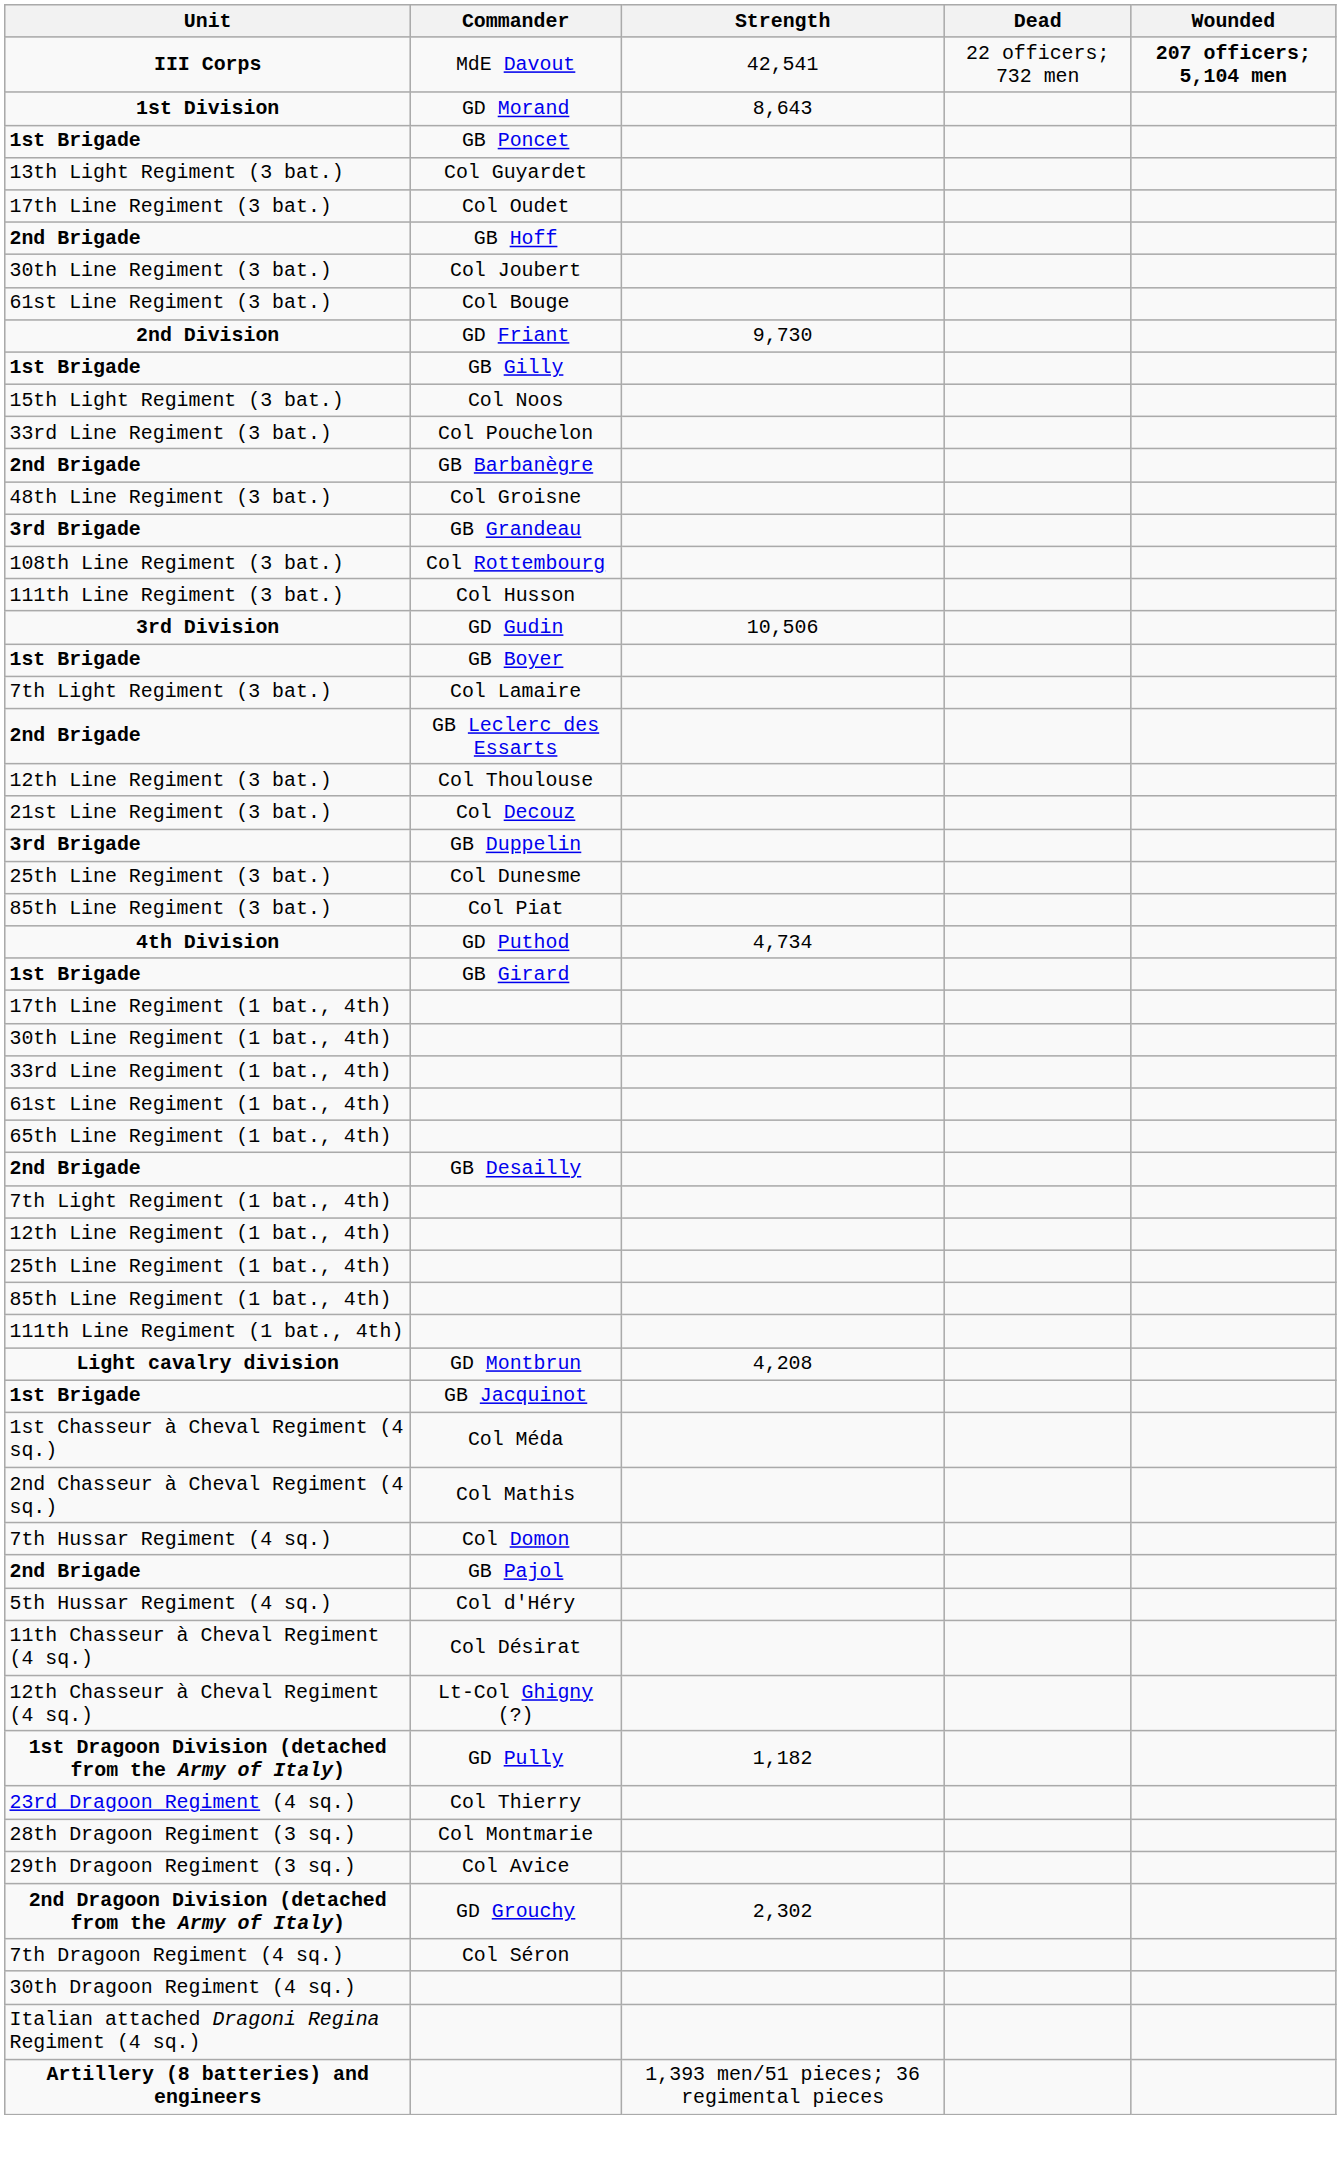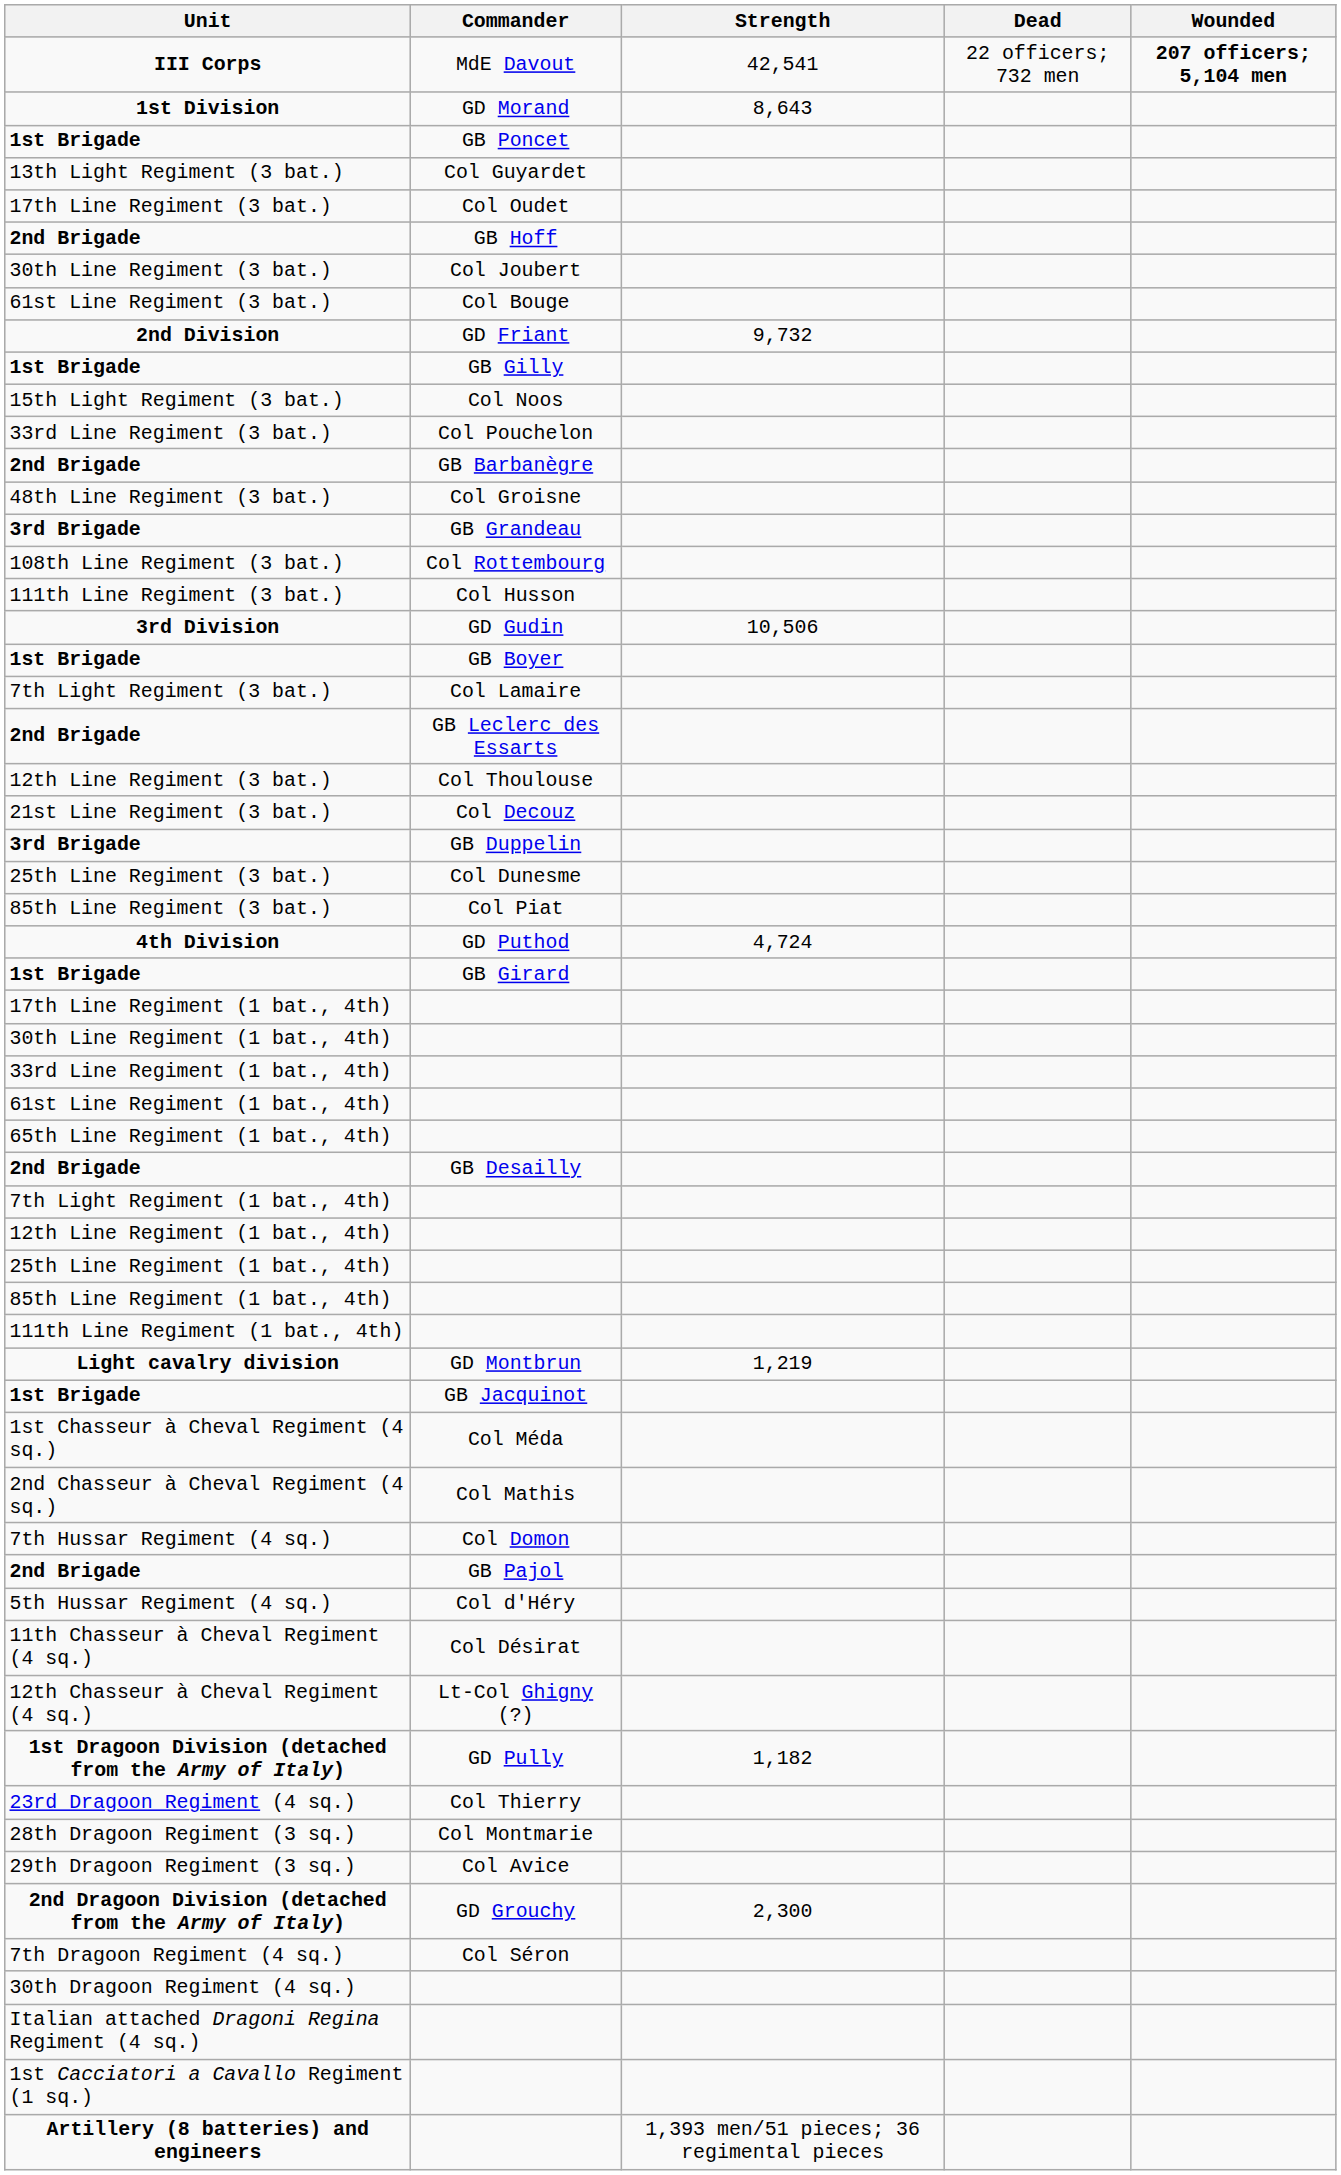 <table class="wikitable">
 <tr>
 <th>Unit</th>
 <th>Commander</th>
 <th>Strength</th>
 <th>Dead</th>
 <th>Wounded</th>
 </tr>
 <tr>
 <th style="background:#f9f9f9;">III Corps</th>
 <td style="text-align:center;">MdE <a href='#'>Davout</a></td>
 <td style="text-align:center;">42,541</td>
 <td style="text-align:center;">22 officers; 732 men</td>
 <td style="text-align:center;"><strong>207 officers; 5,104 men</strong></td>
 </tr>
 <tr>
 <th style="background:#f9f9f9;">1st Division</th>
 <td style="text-align:center;">GD <a href='#'>Morand</a></td>
 <td style="text-align:center;">8,643</td>
 <td style="text-align:center;"></td>
 <td style="text-align:center;"></td>
 </tr>
 <tr>
 <td><strong>1st Brigade</strong></td>
 <td style="text-align:center;">GB <a href='#'>Poncet</a></td>
 <td style="text-align:center;"></td>
 <td style="text-align:center;"></td>
 <td style="text-align:center;"></td>
 </tr>
 <tr>
 <td>13th Light Regiment (3 bat.)</td>
 <td style="text-align:center;">Col Guyardet</td>
 <td style="text-align:center;"></td>
 <td style="text-align:center;"></td>
 <td style="text-align:center;"></td>
 </tr>
 <tr>
 <td>17th Line Regiment (3 bat.)</td>
 <td style="text-align:center;">Col Oudet</td>
 <td style="text-align:center;"></td>
 <td style="text-align:center;"></td>
 <td style="text-align:center;"></td>
 </tr>
 <tr>
 <td><strong>2nd Brigade</strong></td>
 <td style="text-align:center;">GB <a href='#'>Hoff</a></td>
 <td style="text-align:center;"></td>
 <td style="text-align:center;"></td>
 <td style="text-align:center;"></td>
 </tr>
 <tr>
 <td>30th Line Regiment (3 bat.)</td>
 <td style="text-align:center;">Col Joubert</td>
 <td style="text-align:center;"></td>
 <td style="text-align:center;"></td>
 <td style="text-align:center;"></td>
 </tr>
 <tr>
 <td>61st Line Regiment (3 bat.)</td>
 <td style="text-align:center;">Col Bouge</td>
 <td style="text-align:center;"></td>
 <td style="text-align:center;"></td>
 <td style="text-align:center;"></td>
 </tr>
 <tr>
 <th style="background:#f9f9f9;">2nd Division</th>
 <td style="text-align:center;">GD <a href='#'>Friant</a></td>
-<td style="text-align:center;">9,730</td>
+<td style="text-align:center;">9,732</td>
 <td style="text-align:center;"></td>
 <td style="text-align:center;"></td>
 </tr>
 <tr>
 <td><strong>1st Brigade</strong></td>
 <td style="text-align:center;">GB <a href='#'>Gilly</a></td>
 <td style="text-align:center;"></td>
 <td style="text-align:center;"></td>
 <td style="text-align:center;"></td>
 </tr>
 <tr>
 <td>15th Light Regiment (3 bat.)</td>
 <td style="text-align:center;">Col Noos</td>
 <td style="text-align:center;"></td>
 <td style="text-align:center;"></td>
 <td style="text-align:center;"></td>
 </tr>
 <tr>
 <td>33rd Line Regiment (3 bat.)</td>
 <td style="text-align:center;">Col Pouchelon</td>
 <td style="text-align:center;"></td>
 <td style="text-align:center;"></td>
 <td style="text-align:center;"></td>
 </tr>
 <tr>
 <td><strong>2nd Brigade</strong></td>
 <td style="text-align:center;">GB <a href='#'>Barbanègre</a></td>
 <td style="text-align:center;"></td>
 <td style="text-align:center;"></td>
 <td style="text-align:center;"></td>
 </tr>
 <tr>
 <td>48th Line Regiment (3 bat.)</td>
 <td style="text-align:center;">Col Groisne</td>
 <td style="text-align:center;"></td>
 <td style="text-align:center;"></td>
 <td style="text-align:center;"></td>
 </tr>
 <tr>
 <td><strong>3rd Brigade</strong></td>
 <td style="text-align:center;">GB <a href='#'>Grandeau</a></td>
 <td style="text-align:center;"></td>
 <td style="text-align:center;"></td>
 <td style="text-align:center;"></td>
 </tr>
 <tr>
 <td>108th Line Regiment (3 bat.)</td>
 <td style="text-align:center;">Col <a href='#'>Rottembourg</a></td>
 <td style="text-align:center;"></td>
 <td style="text-align:center;"></td>
 <td style="text-align:center;"></td>
 </tr>
 <tr>
 <td>111th Line Regiment (3 bat.)</td>
 <td style="text-align:center;">Col Husson</td>
 <td style="text-align:center;"></td>
 <td style="text-align:center;"></td>
 <td style="text-align:center;"></td>
 </tr>
 <tr>
 <th style="background:#f9f9f9;">3rd Division</th>
 <td style="text-align:center;">GD <a href='#'>Gudin</a></td>
 <td style="text-align:center;">10,506</td>
 <td style="text-align:center;"></td>
 <td style="text-align:center;"></td>
 </tr>
 <tr>
 <td><strong>1st Brigade</strong></td>
 <td style="text-align:center;">GB <a href='#'>Boyer</a></td>
 <td style="text-align:center;"></td>
 <td style="text-align:center;"></td>
 <td style="text-align:center;"></td>
 </tr>
 <tr>
 <td>7th Light Regiment (3 bat.)</td>
 <td style="text-align:center;">Col Lamaire</td>
 <td style="text-align:center;"></td>
 <td style="text-align:center;"></td>
 <td style="text-align:center;"></td>
 </tr>
 <tr>
 <td><strong>2nd Brigade</strong></td>
 <td style="text-align:center;">GB <a href='#'>Leclerc des Essarts</a></td>
 <td style="text-align:center;"></td>
 <td style="text-align:center;"></td>
 <td style="text-align:center;"></td>
 </tr>
 <tr>
 <td>12th Line Regiment (3 bat.)</td>
 <td style="text-align:center;">Col Thoulouse</td>
 <td style="text-align:center;"></td>
 <td style="text-align:center;"></td>
 <td style="text-align:center;"></td>
 </tr>
 <tr>
 <td>21st Line Regiment (3 bat.)</td>
 <td style="text-align:center;">Col <a href='#'>Decouz</a></td>
 <td style="text-align:center;"></td>
 <td style="text-align:center;"></td>
 <td style="text-align:center;"></td>
 </tr>
 <tr>
 <td><strong>3rd Brigade</strong></td>
 <td style="text-align:center;">GB <a href='#'>Duppelin</a></td>
 <td style="text-align:center;"></td>
 <td style="text-align:center;"></td>
 <td style="text-align:center;"></td>
 </tr>
 <tr>
 <td>25th Line Regiment (3 bat.)</td>
 <td style="text-align:center;">Col Dunesme</td>
 <td style="text-align:center;"></td>
 <td style="text-align:center;"></td>
 <td style="text-align:center;"></td>
 </tr>
 <tr>
 <td>85th Line Regiment (3 bat.)</td>
 <td style="text-align:center;">Col Piat</td>
 <td style="text-align:center;"></td>
 <td style="text-align:center;"></td>
 <td style="text-align:center;"></td>
 </tr>
 <tr>
 <th style="background:#f9f9f9;">4th Division</th>
 <td style="text-align:center;">GD <a href='#'>Puthod</a></td>
-<td style="text-align:center;">4,734</td>
+<td style="text-align:center;">4,724</td>
 <td style="text-align:center;"></td>
 <td style="text-align:center;"></td>
 </tr>
 <tr>
 <td><strong>1st Brigade</strong></td>
 <td style="text-align:center;">GB <a href='#'>Girard</a></td>
 <td style="text-align:center;"></td>
 <td style="text-align:center;"></td>
 <td style="text-align:center;"></td>
 </tr>
 <tr>
 <td>17th Line Regiment (1 bat., 4th)</td>
 <td style="text-align:center;"></td>
 <td style="text-align:center;"></td>
 <td style="text-align:center;"></td>
 <td style="text-align:center;"></td>
 </tr>
 <tr>
 <td>30th Line Regiment (1 bat., 4th)</td>
 <td style="text-align:center;"></td>
 <td style="text-align:center;"></td>
 <td style="text-align:center;"></td>
 <td style="text-align:center;"></td>
 </tr>
 <tr>
 <td>33rd Line Regiment (1 bat., 4th)</td>
 <td style="text-align:center;"></td>
 <td style="text-align:center;"></td>
 <td style="text-align:center;"></td>
 <td style="text-align:center;"></td>
 </tr>
 <tr>
 <td>61st Line Regiment (1 bat., 4th)</td>
 <td style="text-align:center;"></td>
 <td style="text-align:center;"></td>
 <td style="text-align:center;"></td>
 <td style="text-align:center;"></td>
 </tr>
 <tr>
 <td>65th Line Regiment (1 bat., 4th)</td>
 <td style="text-align:center;"></td>
 <td style="text-align:center;"></td>
 <td style="text-align:center;"></td>
 <td style="text-align:center;"></td>
 </tr>
 <tr>
 <td><strong>2nd Brigade</strong></td>
 <td style="text-align:center;">GB <a href='#'>Desailly</a></td>
 <td style="text-align:center;"></td>
 <td style="text-align:center;"></td>
 <td style="text-align:center;"></td>
 </tr>
 <tr>
 <td>7th Light Regiment (1 bat., 4th)</td>
 <td style="text-align:center;"></td>
 <td style="text-align:center;"></td>
 <td style="text-align:center;"></td>
 <td style="text-align:center;"></td>
 </tr>
 <tr>
 <td>12th Line Regiment (1 bat., 4th)</td>
 <td style="text-align:center;"></td>
 <td style="text-align:center;"></td>
 <td style="text-align:center;"></td>
 <td style="text-align:center;"></td>
 </tr>
 <tr>
 <td>25th Line Regiment (1 bat., 4th)</td>
 <td style="text-align:center;"></td>
 <td style="text-align:center;"></td>
 <td style="text-align:center;"></td>
 <td style="text-align:center;"></td>
 </tr>
 <tr>
 <td>85th Line Regiment (1 bat., 4th)</td>
 <td style="text-align:center;"></td>
 <td style="text-align:center;"></td>
 <td style="text-align:center;"></td>
 <td style="text-align:center;"></td>
 </tr>
 <tr>
 <td>111th Line Regiment (1 bat., 4th)</td>
 <td style="text-align:center;"></td>
 <td style="text-align:center;"></td>
 <td style="text-align:center;"></td>
 <td style="text-align:center;"></td>
 </tr>
 <tr>
 <th style="background:#f9f9f9;">Light cavalry division</th>
 <td style="text-align:center;">GD <a href='#'>Montbrun</a></td>
-<td style="text-align:center;">4,208</td>
+<td style="text-align:center;">1,219</td>
 <td style="text-align:center;"></td>
 <td style="text-align:center;"></td>
 </tr>
 <tr>
 <td><strong>1st Brigade</strong></td>
 <td style="text-align:center;">GB <a href='#'>Jacquinot</a></td>
 <td style="text-align:center;"></td>
 <td style="text-align:center;"></td>
 <td style="text-align:center;"></td>
 </tr>
 <tr>
 <td>1st Chasseur à Cheval Regiment (4 sq.)</td>
 <td style="text-align:center;">Col Méda</td>
 <td style="text-align:center;"></td>
 <td style="text-align:center;"></td>
 <td style="text-align:center;"></td>
 </tr>
 <tr>
 <td>2nd Chasseur à Cheval Regiment (4 sq.)</td>
 <td style="text-align:center;">Col Mathis</td>
 <td style="text-align:center;"></td>
 <td style="text-align:center;"></td>
 <td style="text-align:center;"></td>
 </tr>
 <tr>
 <td>7th Hussar Regiment (4 sq.)</td>
 <td style="text-align:center;">Col <a href='#'>Domon</a></td>
 <td style="text-align:center;"></td>
 <td style="text-align:center;"></td>
 <td style="text-align:center;"></td>
 </tr>
 <tr>
 <td><strong>2nd Brigade</strong></td>
 <td style="text-align:center;">GB <a href='#'>Pajol</a></td>
 <td style="text-align:center;"></td>
 <td style="text-align:center;"></td>
 <td style="text-align:center;"></td>
 </tr>
 <tr>
 <td>5th Hussar Regiment (4 sq.)</td>
 <td style="text-align:center;">Col d'Héry</td>
 <td style="text-align:center;"></td>
 <td style="text-align:center;"></td>
 <td style="text-align:center;"></td>
 </tr>
 <tr>
 <td>11th Chasseur à Cheval Regiment (4 sq.)</td>
 <td style="text-align:center;">Col Désirat</td>
 <td style="text-align:center;"></td>
 <td style="text-align:center;"></td>
 <td style="text-align:center;"></td>
 </tr>
 <tr>
 <td>12th Chasseur à Cheval Regiment (4 sq.)</td>
 <td style="text-align:center;">Lt-Col <a href='#'>Ghigny</a> (?)</td>
 <td style="text-align:center;"></td>
 <td style="text-align:center;"></td>
 <td style="text-align:center;"></td>
 </tr>
 <tr>
 <th style="background:#f9f9f9;">1st Dragoon Division (detached from the <em>Army of Italy</em>)</th>
 <td style="text-align:center;">GD <a href='#'>Pully</a></td>
 <td style="text-align:center;">1,182</td>
 <td style="text-align:center;"></td>
 <td style="text-align:center;"></td>
 </tr>
 <tr>
 <td><a href='#'>23rd Dragoon Regiment</a> (4 sq.)</td>
 <td style="text-align:center;">Col Thierry</td>
 <td style="text-align:center;"></td>
 <td style="text-align:center;"></td>
 <td style="text-align:center;"></td>
 </tr>
 <tr>
 <td>28th Dragoon Regiment (3 sq.)</td>
 <td style="text-align:center;">Col Montmarie</td>
 <td style="text-align:center;"></td>
 <td style="text-align:center;"></td>
 <td style="text-align:center;"></td>
 </tr>
 <tr>
 <td>29th Dragoon Regiment (3 sq.)</td>
 <td style="text-align:center;">Col Avice</td>
 <td style="text-align:center;"></td>
 <td style="text-align:center;"></td>
 <td style="text-align:center;"></td>
 </tr>
 <tr>
 <th style="background:#f9f9f9;">2nd Dragoon Division (detached from the <em>Army of Italy</em>)</th>
 <td style="text-align:center;">GD <a href='#'>Grouchy</a></td>
-<td style="text-align:center;">2,302</td>
+<td style="text-align:center;">2,300</td>
 <td style="text-align:center;"></td>
 <td style="text-align:center;"></td>
 </tr>
 <tr>
 <td>7th Dragoon Regiment (4 sq.)</td>
 <td style="text-align:center;">Col Séron</td>
 <td style="text-align:center;"></td>
 <td style="text-align:center;"></td>
 <td style="text-align:center;"></td>
 </tr>
 <tr>
 <td>30th Dragoon Regiment (4 sq.)</td>
 <td style="text-align:center;"></td>
 <td style="text-align:center;"></td>
 <td style="text-align:center;"></td>
 <td style="text-align:center;"></td>
 </tr>
 <tr>
 <td>Italian attached <em>Dragoni Regina</em> Regiment (4 sq.)</td>
 <td style="text-align:center;"></td>
 <td style="text-align:center;"></td>
 <td style="text-align:center;"></td>
 <td style="text-align:center;"></td>
 </tr>
 <tr>
+<td>1st <em>Cacciatori a Cavallo</em> Regiment (1 sq.)</td>
+<td style="text-align:center;"></td>
+<td style="text-align:center;"></td>
+<td style="text-align:center;"></td>
+<td style="text-align:center;"></td>
+</tr>
+<tr>
 <th style="background:#f9f9f9;">Artillery (8 batteries) and engineers</th>
 <td style="text-align:center;"></td>
 <td style="text-align:center;">1,393 men/51 pieces; 36 regimental pieces</td>
 <td style="text-align:center;"></td>
 <td style="text-align:center;"></td>
 </tr>
 </table>
